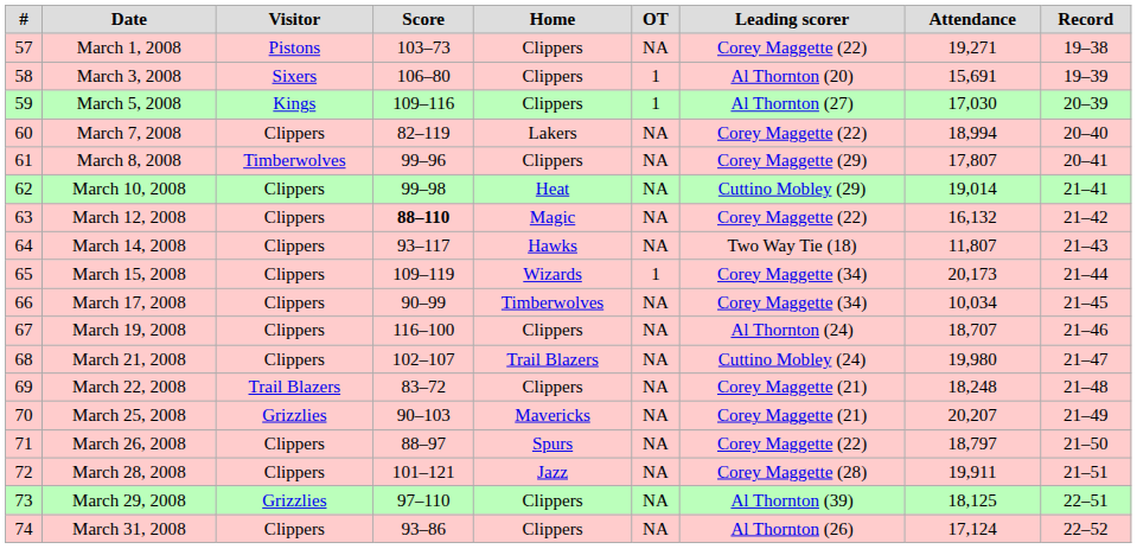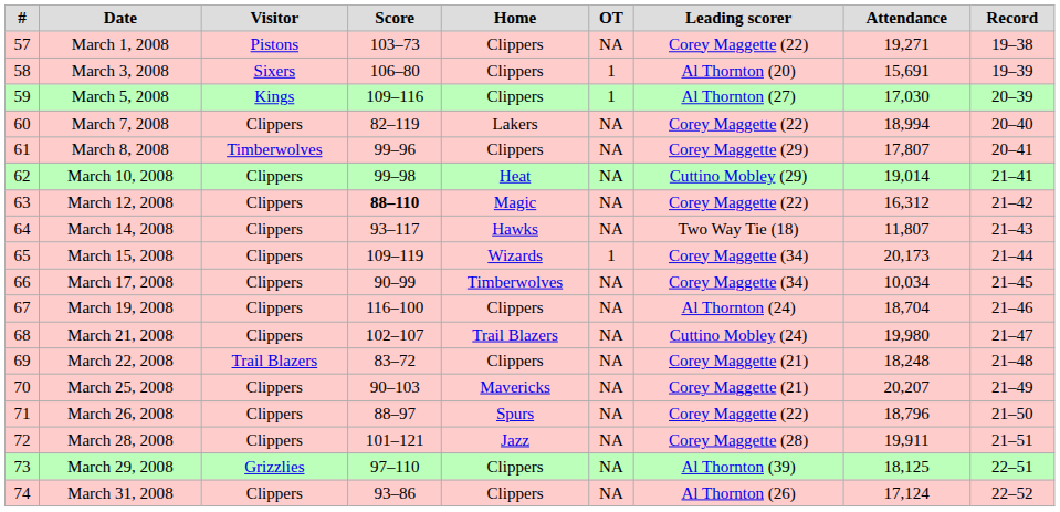 <table class="wikitable" width="80%">
 <tr align="center"  bgcolor="#dddddd">
 <td><strong>#</strong></td>
 <td><strong>Date</strong></td>
 <td><strong>Visitor</strong></td>
 <td><strong>Score</strong></td>
 <td><strong>Home</strong></td>
 <td><strong>OT</strong></td>
 <td><strong>Leading scorer</strong></td>
 <td><strong>Attendance</strong></td>
 <td><strong>Record</strong></td>
 </tr>
 <tr align="center" bgcolor="#ffcccc">
 <td>57</td>
 <td>March 1, 2008</td>
 <td><a href='#'>Pistons</a></td>
 <td>103–73</td>
 <td>Clippers</td>
 <td>NA</td>
 <td><a href='#'>Corey Maggette</a> (22)</td>
 <td>19,271</td>
 <td>19–38</td>
 </tr>
 <tr align="center" bgcolor="#ffcccc">
 <td>58</td>
 <td>March 3, 2008</td>
 <td><a href='#'>Sixers</a></td>
 <td>106–80</td>
 <td>Clippers</td>
 <td>1</td>
 <td><a href='#'>Al Thornton</a> (20)</td>
 <td>15,691</td>
 <td>19–39</td>
 </tr>
 <tr align="center" bgcolor="#bbffbb">
 <td>59</td>
 <td>March 5, 2008</td>
 <td><a href='#'>Kings</a></td>
 <td>109–116</td>
 <td>Clippers</td>
 <td>1</td>
 <td><a href='#'>Al Thornton</a> (27)</td>
 <td>17,030</td>
 <td>20–39</td>
 </tr>
 <tr align="center" bgcolor="#ffcccc">
 <td>60</td>
 <td>March 7, 2008</td>
 <td>Clippers</td>
 <td>82–119</td>
 <td>Lakers</td>
 <td>NA</td>
 <td><a href='#'>Corey Maggette</a> (22)</td>
 <td>18,994</td>
 <td>20–40</td>
 </tr>
 <tr align="center" bgcolor="#ffcccc">
 <td>61</td>
 <td>March 8, 2008</td>
 <td><a href='#'>Timberwolves</a></td>
 <td>99–96</td>
 <td>Clippers</td>
 <td>NA</td>
 <td><a href='#'>Corey Maggette</a> (29)</td>
 <td>17,807</td>
 <td>20–41</td>
 </tr>
 <tr align="center" bgcolor="#bbffbb">
 <td>62</td>
 <td>March 10, 2008</td>
 <td>Clippers</td>
 <td>99–98</td>
 <td><a href='#'>Heat</a></td>
 <td>NA</td>
 <td><a href='#'>Cuttino Mobley</a> (29)</td>
 <td>19,014</td>
 <td>21–41</td>
 </tr>
 <tr align="center" bgcolor="#ffcccc">
 <td>63</td>
 <td>March 12, 2008</td>
 <td>Clippers</td>
 <td><strong>88–110</strong></td>
 <td><a href='#'>Magic</a></td>
 <td>NA</td>
 <td><a href='#'>Corey Maggette</a> (22)</td>
-<td>16,132</td>
+<td>16,312</td>
 <td>21–42</td>
 </tr>
 <tr align="center" bgcolor="#ffcccc">
 <td>64</td>
 <td>March 14, 2008</td>
 <td>Clippers</td>
 <td>93–117</td>
 <td><a href='#'>Hawks</a></td>
 <td>NA</td>
 <td>Two Way Tie (18)</td>
 <td>11,807</td>
 <td>21–43</td>
 </tr>
 <tr align="center" bgcolor="#ffcccc">
 <td>65</td>
 <td>March 15, 2008</td>
 <td>Clippers</td>
 <td>109–119</td>
 <td><a href='#'>Wizards</a></td>
 <td>1</td>
 <td><a href='#'>Corey Maggette</a> (34)</td>
 <td>20,173</td>
 <td>21–44</td>
 </tr>
 <tr align="center" bgcolor="#ffcccc">
 <td>66</td>
 <td>March 17, 2008</td>
 <td>Clippers</td>
 <td>90–99</td>
 <td><a href='#'>Timberwolves</a></td>
 <td>NA</td>
 <td><a href='#'>Corey Maggette</a> (34)</td>
 <td>10,034</td>
 <td>21–45</td>
 </tr>
 <tr align="center" bgcolor="#ffcccc">
 <td>67</td>
 <td>March 19, 2008</td>
 <td>Clippers</td>
 <td>116–100</td>
 <td>Clippers</td>
 <td>NA</td>
 <td><a href='#'>Al Thornton</a> (24)</td>
-<td>18,707</td>
+<td>18,704</td>
 <td>21–46</td>
 </tr>
 <tr align="center" bgcolor="#ffcccc">
 <td>68</td>
 <td>March 21, 2008</td>
 <td>Clippers</td>
 <td>102–107</td>
 <td><a href='#'>Trail Blazers</a></td>
 <td>NA</td>
 <td><a href='#'>Cuttino Mobley</a> (24)</td>
 <td>19,980</td>
 <td>21–47</td>
 </tr>
 <tr align="center" bgcolor="#ffcccc">
 <td>69</td>
 <td>March 22, 2008</td>
 <td><a href='#'>Trail Blazers</a></td>
 <td>83–72</td>
 <td>Clippers</td>
 <td>NA</td>
 <td><a href='#'>Corey Maggette</a> (21)</td>
 <td>18,248</td>
 <td>21–48</td>
 </tr>
 <tr align="center" bgcolor="#ffcccc">
 <td>70</td>
 <td>March 25, 2008</td>
-<td><a href='#'>Grizzlies</a></td>
+<td>Clippers</td>
 <td>90–103</td>
 <td><a href='#'>Mavericks</a></td>
 <td>NA</td>
 <td><a href='#'>Corey Maggette</a> (21)</td>
 <td>20,207</td>
 <td>21–49</td>
 </tr>
 <tr align="center" bgcolor="#ffcccc">
 <td>71</td>
 <td>March 26, 2008</td>
 <td>Clippers</td>
 <td>88–97</td>
 <td><a href='#'>Spurs</a></td>
 <td>NA</td>
 <td><a href='#'>Corey Maggette</a> (22)</td>
-<td>18,797</td>
+<td>18,796</td>
 <td>21–50</td>
 </tr>
 <tr align="center" bgcolor="#ffcccc">
 <td>72</td>
 <td>March 28, 2008</td>
 <td>Clippers</td>
 <td>101–121</td>
 <td><a href='#'>Jazz</a></td>
 <td>NA</td>
 <td><a href='#'>Corey Maggette</a> (28)</td>
 <td>19,911</td>
 <td>21–51</td>
 </tr>
 <tr align="center" bgcolor="#bbffbb">
 <td>73</td>
 <td>March 29, 2008</td>
 <td><a href='#'>Grizzlies</a></td>
 <td>97–110</td>
 <td>Clippers</td>
 <td>NA</td>
 <td><a href='#'>Al Thornton</a> (39)</td>
 <td>18,125</td>
 <td>22–51</td>
 </tr>
 <tr align="center" bgcolor="#ffcccc">
 <td>74</td>
 <td>March 31, 2008</td>
 <td>Clippers</td>
 <td>93–86</td>
 <td>Clippers</td>
 <td>NA</td>
 <td><a href='#'>Al Thornton</a> (26)</td>
 <td>17,124</td>
 <td>22–52</td>
 </tr>
 </table>
